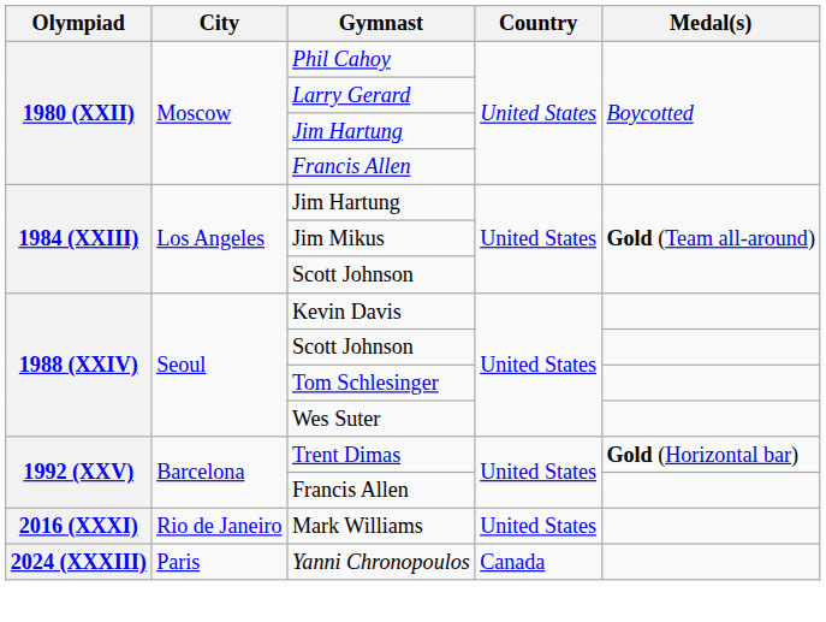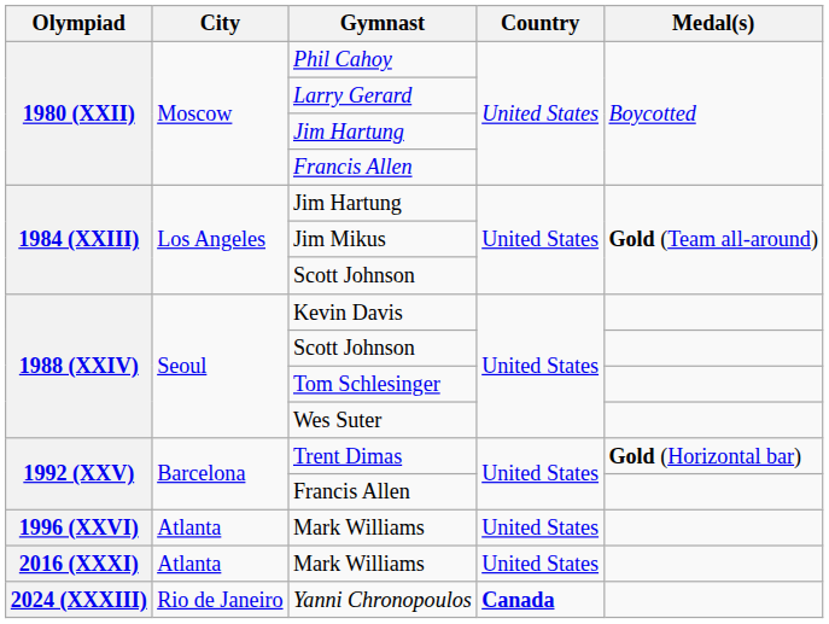 <table class=wikitable style="font-size: 95%">
 <tr>
 <th>Olympiad</th>
 <th>City</th>
 <th>Gymnast</th>
 <th>Country</th>
 <th>Medal(s)</th>
 </tr>
 <tr>
 <th rowspan=4><a href='#'>1980 (XXII)</a></th>
 <td rowspan=4> <a href='#'>Moscow</a></td>
 <td><em><a href='#'>Phil Cahoy</a></em></td>
 <td rowspan=4> <em><a href='#'>United States</a></em></td>
 <td rowspan=4><em><a href='#'>Boycotted</a></em></td>
 </tr>
 <tr>
 <td><em><a href='#'>Larry Gerard</a></em></td>
 </tr>
 <tr>
 <td><em><a href='#'>Jim Hartung</a></em></td>
 </tr>
 <tr>
 <td><em><a href='#'>Francis Allen</a> </em></td>
 </tr>
 <tr>
 <th rowspan=3><a href='#'>1984 (XXIII)</a></th>
 <td rowspan=3> <a href='#'>Los Angeles</a></td>
 <td>Jim Hartung</td>
 <td rowspan=3> <a href='#'>United States</a></td>
 <td rowspan=3> <strong>Gold</strong> (<a href='#'>Team all-around</a>)</td>
 </tr>
 <tr>
 <td>Jim Mikus</td>
 </tr>
 <tr>
 <td>Scott Johnson</td>
 </tr>
 <tr>
 <th rowspan=4><a href='#'>1988 (XXIV)</a></th>
 <td rowspan=4> <a href='#'>Seoul</a></td>
 <td>Kevin Davis</td>
 <td rowspan=4> <a href='#'>United States</a></td>
 <td></td>
 </tr>
 <tr>
 <td>Scott Johnson</td>
 <td></td>
 </tr>
 <tr>
 <td><a href='#'>Tom Schlesinger</a></td>
 <td></td>
 </tr>
 <tr>
 <td>Wes Suter</td>
 <td></td>
 </tr>
 <tr>
 <th rowspan=2><a href='#'>1992 (XXV)</a></th>
 <td rowspan=2> <a href='#'>Barcelona</a></td>
 <td><a href='#'>Trent Dimas</a></td>
 <td rowspan=2> <a href='#'>United States</a></td>
 <td> <strong>Gold</strong> (<a href='#'>Horizontal bar</a>)</td>
 </tr>
 <tr>
 <td>Francis Allen </td>
 </tr>
 <tr>
+<th><a href='#'>1996 (XXVI)</a></th>
+<td> <a href='#'>Atlanta</a></td>
+<td>Mark Williams </td>
+<td> <a href='#'>United States</a></td>
+<td></td>
+</tr>
+<tr>
 <th><a href='#'>2016 (XXXI)</a></th>
-<td> <a href='#'>Rio de Janeiro</a></td>
+<td> <a href='#'>Atlanta</a></td>
 <td>Mark Williams </td>
 <td> <a href='#'>United States</a></td>
 <td></td>
 </tr>
 <tr>
 <th><a href='#'>2024 (XXXIII)</a></th>
-<td> <a href='#'>Paris</a></td>
+<td> <a href='#'>Rio de Janeiro</a></td>
 <td><em>Yanni Chronopoulos</em> </td>
-<td> <a href='#'>Canada</a></td>
+<td><strong> <a href='#'>Canada</a></strong></td>
 <td></td>
 </tr>
 </table>
